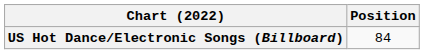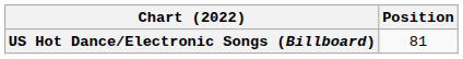 <table class="wikitable plainrowheaders" style="text-align:center">
 <tr>
 <th scope="col">Chart (2022)</th>
 <th scope="col">Position</th>
 </tr>
 <tr>
 <th scope="row">US Hot Dance/Electronic Songs (<em>Billboard</em>)</th>
-<td>84</td>
+<td>81</td>
 </tr>
 </table>
